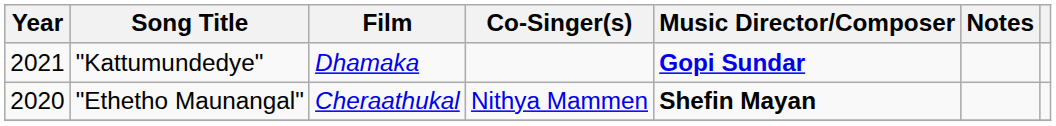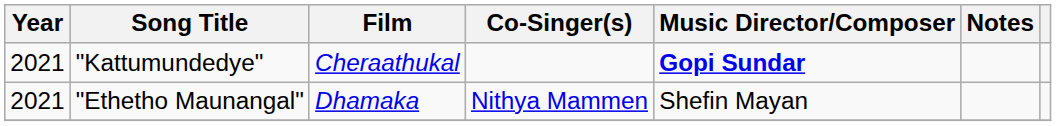 <table class="wikitable">
 <tr>
 <th>Year</th>
 <th>Song Title</th>
 <th>Film</th>
 <th>Co-Singer(s)</th>
 <th>Music Director/Composer</th>
 <th>Notes</th>
 <th></th>
 </tr>
 <tr>
 <td>2021</td>
 <td>"Kattumundedye"</td>
-<td><em><a href='#'>Dhamaka</a></em></td>
+<td><em><a href='#'>Cheraathukal</a></em></td>
 <td></td>
 <td><strong><a href='#'>Gopi Sundar</a></strong></td>
 <td></td>
 <td></td>
 </tr>
 <tr>
-<td>2020</td>
+<td>2021</td>
 <td>"Ethetho Maunangal"</td>
-<td><em><a href='#'>Cheraathukal</a></em></td>
+<td><em><a href='#'>Dhamaka</a></em></td>
 <td><a href='#'>Nithya Mammen</a></td>
-<td><strong>Shefin Mayan</strong></td>
+<td>Shefin Mayan</td>
 <td></td>
 <td></td>
 </tr>
 <tr>
 </tr>
 </table>
